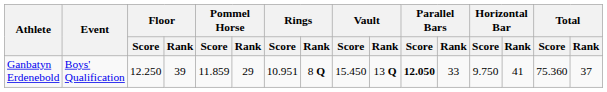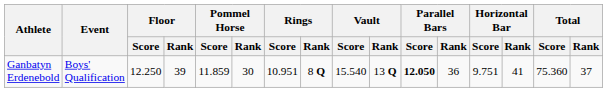 <table class="wikitable" border="1" style="font-size:90%">
 <tr>
 <th rowspan=2>Athlete</th>
 <th rowspan=2>Event</th>
 <th colspan=2>Floor</th>
 <th colspan=2>Pommel Horse</th>
 <th colspan=2>Rings</th>
 <th colspan=2>Vault</th>
 <th colspan=2>Parallel Bars</th>
 <th colspan=2>Horizontal Bar</th>
 <th colspan=2>Total</th>
 </tr>
 <tr>
 <th>Score</th>
 <th>Rank</th>
 <th>Score</th>
 <th>Rank</th>
 <th>Score</th>
 <th>Rank</th>
 <th>Score</th>
 <th>Rank</th>
 <th>Score</th>
 <th>Rank</th>
 <th>Score</th>
 <th>Rank</th>
 <th>Score</th>
 <th>Rank</th>
 </tr>
 <tr>
 <td rowspan=1><a href='#'>Ganbatyn Erdenebold</a></td>
 <td><a href='#'>Boys' Qualification</a></td>
 <td align=center>12.250</td>
 <td align=center>39</td>
 <td align=center>11.859</td>
-<td align=center>29</td>
+<td align=center>30</td>
 <td align=center>10.951</td>
 <td align=center>8 <strong>Q</strong></td>
-<td align=center>15.450</td>
+<td align=center>15.540</td>
 <td align=center>13 <strong>Q</strong></td>
 <td align=center><strong>12.050</strong></td>
-<td align=center>33</td>
-<td align=center>9.750</td>
+<td align=center>36</td>
+<td align=center>9.751</td>
 <td align=center>41</td>
 <td align=center>75.360</td>
 <td align=center>37</td>
 </tr>
 </table>
